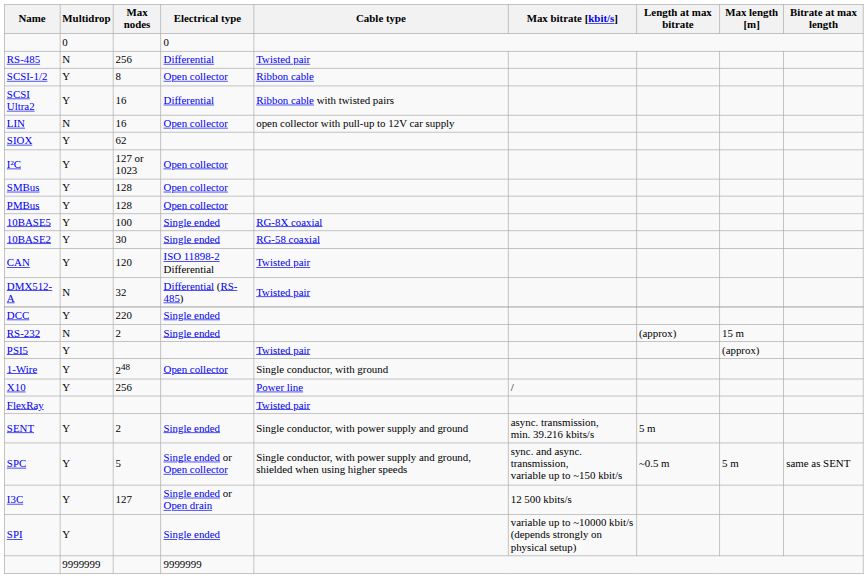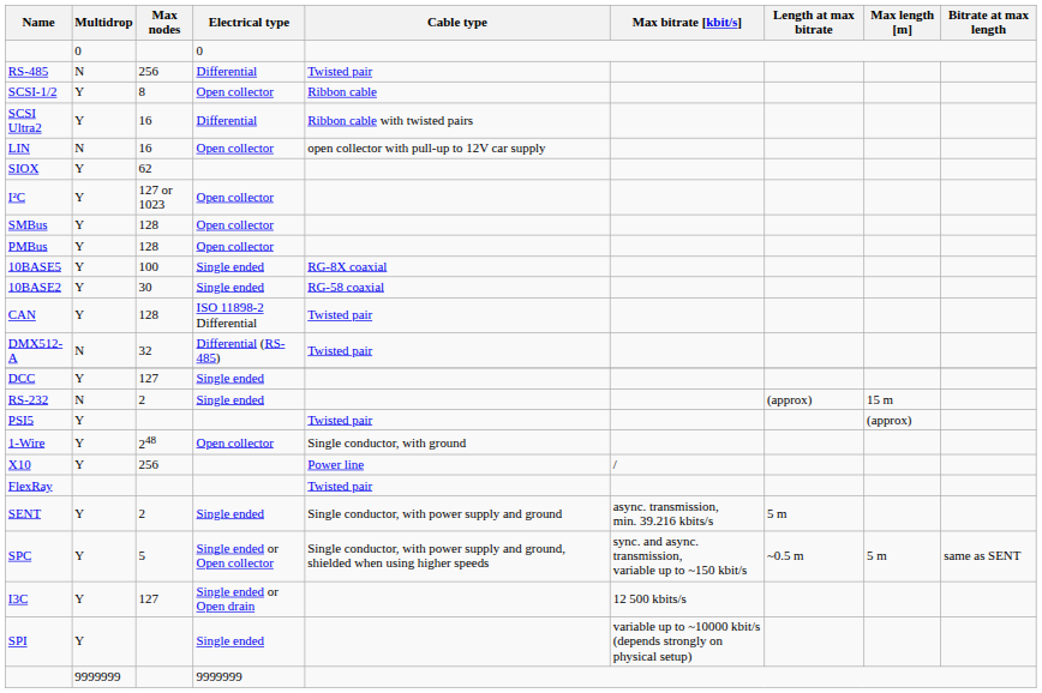 <table class="wikitable sortable" style="width:100%;">
 <tr>
 <th>Name</th>
 <th>Multidrop</th>
 <th>Max nodes</th>
 <th>Electrical type</th>
 <th>Cable type</th>
 <th data-sort-type="number">Max bitrate &#91;<a href='#'>kbit/s</a>&#93;</th>
 <th data-sort-type="number">Length at max bitrate</th>
 <th data-sort-type="number">Max length &#91;m&#93;</th>
 <th data-sort-type="number">Bitrate at max length</th>
 </tr>
 <tr>
 <td></td>
 <td><span>0</span></td>
 <td></td>
 <td><span>0</span></td>
 </tr>
 <tr>
 <td><a href='#'>RS-485</a> </td>
 <td>N</td>
 <td>256</td>
 <td><a href='#'>Differential</a></td>
 <td><a href='#'>Twisted pair</a></td>
 <td></td>
 <td></td>
 <td></td>
 <td></td>
 </tr>
 <tr>
 <td><a href='#'>SCSI-1/2</a></td>
 <td>Y</td>
 <td>8</td>
 <td><a href='#'>Open collector</a></td>
 <td><a href='#'>Ribbon cable</a></td>
 <td></td>
 <td></td>
 <td></td>
 <td data-sort-value="5000"></td>
 </tr>
 <tr>
 <td><a href='#'>SCSI Ultra2</a></td>
 <td>Y</td>
 <td>16</td>
 <td><a href='#'>Differential</a></td>
 <td><a href='#'>Ribbon cable</a> with twisted pairs</td>
 <td></td>
 <td></td>
 <td></td>
 <td></td>
 </tr>
 <tr>
 <td><a href='#'>LIN</a></td>
 <td>N</td>
 <td>16</td>
 <td><a href='#'>Open collector</a></td>
 <td>open collector with pull-up to 12V car supply</td>
 <td></td>
 <td></td>
 <td></td>
 <td></td>
 </tr>
 <tr>
 <td><a href='#'>SIOX</a></td>
 <td>Y</td>
 <td>62</td>
 <td></td>
 <td></td>
 <td></td>
 <td></td>
 <td></td>
 <td></td>
 </tr>
 <tr>
 <td><a href='#'>I²C</a></td>
 <td>Y</td>
 <td>127 or 1023</td>
 <td><a href='#'>Open collector</a></td>
 <td></td>
 <td></td>
 <td></td>
 <td></td>
 <td></td>
 </tr>
 <tr>
 <td><a href='#'>SMBus</a></td>
 <td>Y</td>
 <td>128</td>
 <td><a href='#'>Open collector</a></td>
 <td></td>
 <td></td>
 <td></td>
 <td></td>
 <td></td>
 </tr>
 <tr>
 <td><a href='#'>PMBus</a></td>
 <td>Y</td>
 <td>128</td>
 <td><a href='#'>Open collector</a></td>
 <td></td>
 <td></td>
 <td></td>
 <td></td>
 <td></td>
 </tr>
 <tr>
 <td><a href='#'>10BASE5</a></td>
 <td>Y</td>
 <td>100</td>
 <td><a href='#'>Single ended</a></td>
 <td><a href='#'>RG-8X coaxial</a></td>
 <td></td>
 <td></td>
 <td></td>
 <td></td>
 </tr>
 <tr>
 <td><a href='#'>10BASE2</a></td>
 <td>Y</td>
 <td>30</td>
 <td><a href='#'>Single ended</a></td>
 <td><a href='#'>RG-58 coaxial</a></td>
 <td></td>
 <td></td>
 <td></td>
 <td></td>
 </tr>
 <tr>
 <td><a href='#'>CAN</a></td>
 <td>Y</td>
-<td>120</td>
+<td>128</td>
 <td><a href='#'>ISO 11898-2</a> Differential</td>
 <td><a href='#'>Twisted pair</a></td>
 <td></td>
 <td></td>
 <td></td>
 <td></td>
 </tr>
 <tr>
 <td><a href='#'>DMX512-A</a></td>
 <td>N</td>
 <td>32</td>
 <td><a href='#'>Differential</a> (<a href='#'>RS-485</a>)</td>
 <td><a href='#'>Twisted pair</a> </td>
 <td></td>
 <td></td>
 <td></td>
 <td></td>
 </tr>
 <tr>
 </tr>
 <tr>
 <td><a href='#'>DCC</a></td>
 <td>Y</td>
-<td>220</td>
+<td>127</td>
 <td><a href='#'>Single ended</a></td>
 <td></td>
 <td></td>
 <td></td>
 <td></td>
 <td></td>
 </tr>
 <tr>
 <td><a href='#'>RS-232</a></td>
 <td>N</td>
 <td>2</td>
 <td><a href='#'>Single ended</a></td>
 <td></td>
 <td></td>
 <td> (approx)</td>
 <td {{nowrap>15 m</td>
 <td></td>
 </tr>
 <tr>
 <td><a href='#'>PSI5</a></td>
 <td>Y</td>
 <td></td>
 <td></td>
 <td><a href='#'>Twisted pair</a></td>
 <td></td>
 <td></td>
 <td> (approx)</td>
 <td></td>
 </tr>
 <tr>
 <td><a href='#'>1-Wire</a></td>
 <td>Y</td>
 <td>2<sup>48</sup></td>
 <td><a href='#'>Open collector</a></td>
 <td>Single conductor, with ground</td>
 <td></td>
 <td></td>
 <td></td>
 <td></td>
 </tr>
 <tr>
 <td><a href='#'>X10</a></td>
 <td>Y</td>
 <td>256</td>
 <td></td>
 <td><a href='#'>Power line</a></td>
 <td> / </td>
 <td></td>
 <td></td>
 <td></td>
 </tr>
 <tr>
 <td><a href='#'>FlexRay</a></td>
 <td></td>
 <td></td>
 <td></td>
 <td><a href='#'>Twisted pair</a></td>
 <td></td>
 <td></td>
 <td></td>
 <td></td>
 </tr>
 <tr>
 <td><a href='#'>SENT</a></td>
 <td>Y</td>
 <td>2</td>
 <td><a href='#'>Single ended</a></td>
 <td>Single conductor, with  power supply and ground</td>
 <td data-sort-value="39.216">async. transmission,<br>min. 39.216 kbits/s</td>
 <td>5 m</td>
 <td></td>
 <td></td>
 </tr>
 <tr>
 <td><a href='#'>SPC</a></td>
 <td>Y</td>
 <td>5</td>
 <td><a href='#'>Single ended</a> or<br><a href='#'>Open collector</a></td>
 <td>Single conductor, with  power supply and ground, shielded when using higher speeds</td>
 <td data-sort-value="150">sync. and async. transmission,<br>variable up to ~150 kbit/s</td>
 <td>~0.5 m</td>
 <td>5 m</td>
 <td>same as SENT</td>
 </tr>
 <tr>
 <td><a href='#'>I3C</a></td>
 <td>Y</td>
 <td>127</td>
 <td><a href='#'>Single ended</a> or<br><a href='#'>Open drain</a></td>
 <td></td>
 <td>12 500 kbits/s</td>
 <td></td>
 <td></td>
 <td></td>
 </tr>
 <tr>
 <td><a href='#'>SPI</a></td>
 <td>Y</td>
 <td></td>
 <td><a href='#'>Single ended</a></td>
 <td></td>
 <td data-sort-value="10000">variable up to ~10000 kbit/s<br>(depends strongly on physical setup)</td>
 <td></td>
 <td></td>
 <td></td>
 </tr>
 <tr>
 <td></td>
 <td><span>9999999</span></td>
 <td></td>
 <td><span>9999999</span></td>
 </tr>
 </table>
